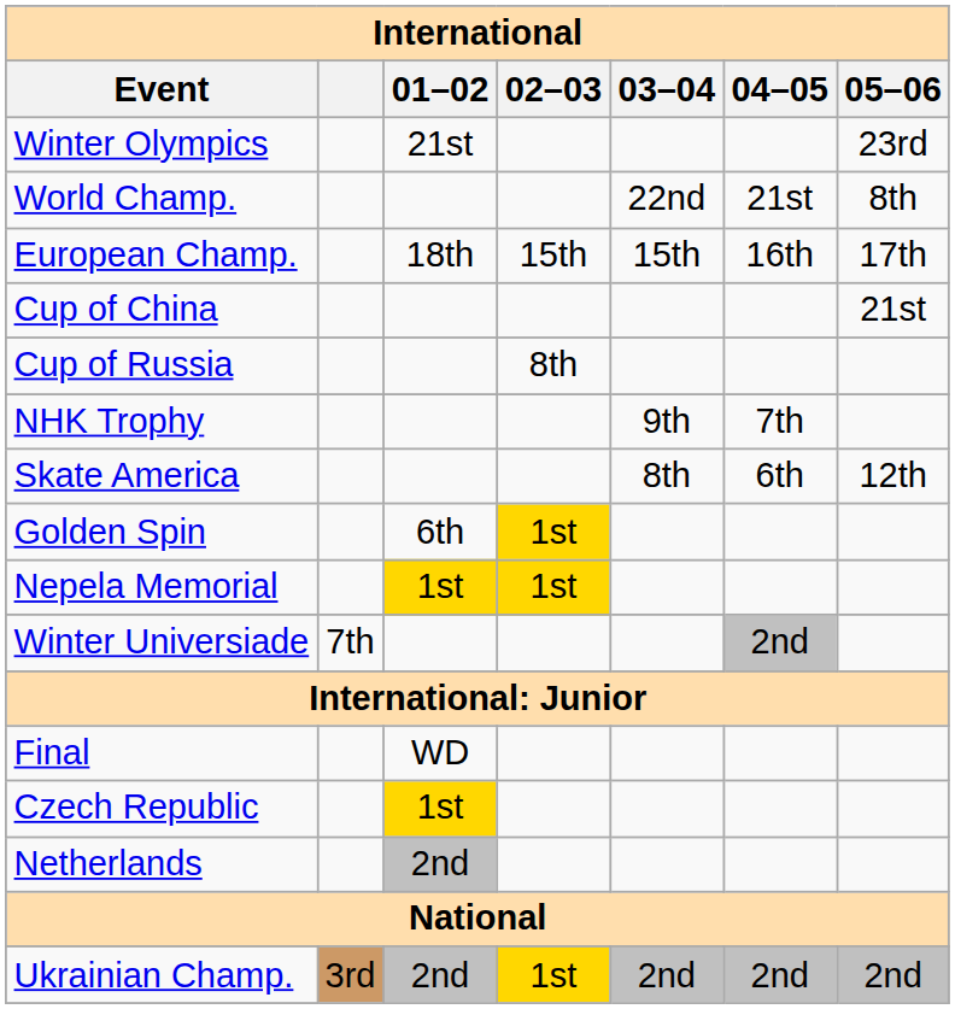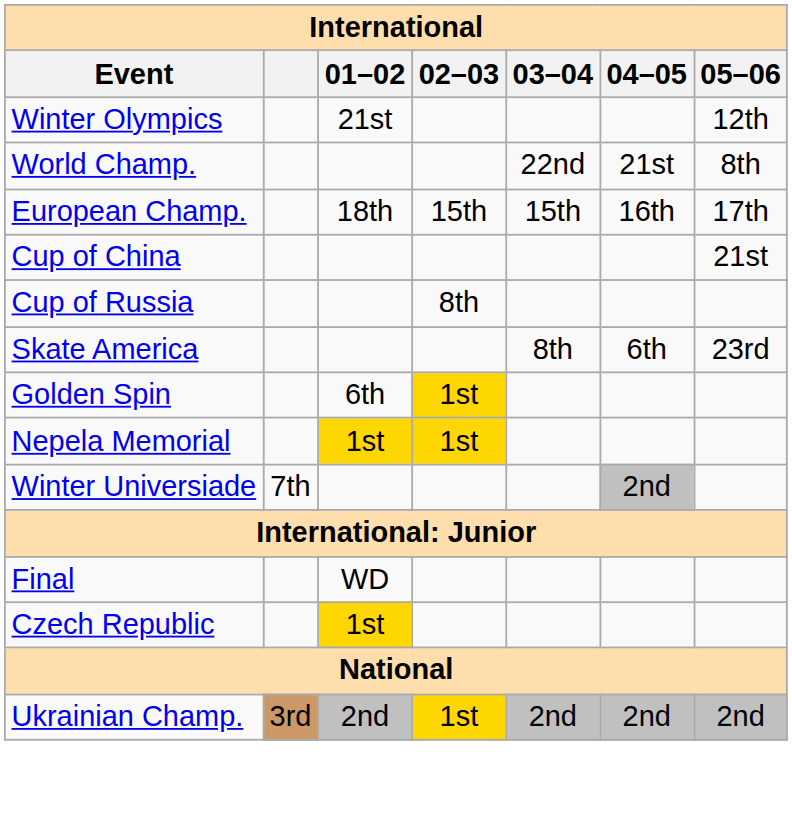 <table class="wikitable" style="text-align:center">
 <tr>
 <th colspan="7" style="background:#ffdead; text-align:center;">International</th>
 </tr>
 <tr>
 <th>Event</th>
 <th></th>
 <th>01–02</th>
 <th>02–03</th>
 <th>03–04</th>
 <th>04–05</th>
 <th>05–06</th>
 </tr>
 <tr>
 <td align=left><a href='#'>Winter Olympics</a></td>
 <td></td>
 <td>21st</td>
 <td></td>
 <td></td>
 <td></td>
-<td>23rd</td>
+<td>12th</td>
 </tr>
 <tr>
 <td align=left><a href='#'>World Champ.</a></td>
 <td></td>
 <td></td>
 <td></td>
 <td>22nd</td>
 <td>21st</td>
 <td>8th</td>
 </tr>
 <tr>
 <td align=left><a href='#'>European Champ.</a></td>
 <td></td>
 <td>18th</td>
 <td>15th</td>
 <td>15th</td>
 <td>16th</td>
 <td>17th</td>
 </tr>
 <tr>
 <td align=left> <a href='#'>Cup of China</a></td>
 <td></td>
 <td></td>
 <td></td>
 <td></td>
 <td></td>
 <td>21st</td>
 </tr>
 <tr>
 <td align=left>  <a href='#'>Cup of Russia</a></td>
 <td></td>
 <td></td>
 <td>8th</td>
 <td></td>
 <td></td>
 <td></td>
 </tr>
 <tr>
-<td align=left>  <a href='#'>NHK Trophy</a></td>
-<td></td>
-<td></td>
-<td></td>
-<td>9th</td>
-<td>7th</td>
-<td></td>
-</tr>
-<tr>
 <td align=left>  <a href='#'>Skate America</a></td>
 <td></td>
 <td></td>
 <td></td>
 <td>8th</td>
 <td>6th</td>
-<td>12th</td>
+<td>23rd</td>
 </tr>
 <tr>
 <td align=left><a href='#'>Golden Spin</a></td>
 <td></td>
 <td>6th</td>
 <td bgcolor=gold>1st</td>
 <td></td>
 <td></td>
 <td></td>
 </tr>
 <tr>
 <td align=left><a href='#'>Nepela Memorial</a></td>
 <td></td>
 <td bgcolor=gold>1st</td>
 <td bgcolor=gold>1st</td>
 <td></td>
 <td></td>
 <td></td>
 </tr>
 <tr>
 <td align=left><a href='#'>Winter Universiade</a></td>
 <td>7th</td>
 <td></td>
 <td></td>
 <td></td>
 <td bgcolor=silver>2nd</td>
 <td></td>
 </tr>
 <tr>
 <th colspan="7" style="background:#ffdead; text-align:center;">International: Junior</th>
 </tr>
 <tr>
 <td align=left> <a href='#'>Final</a></td>
 <td></td>
 <td>WD</td>
 <td></td>
 <td></td>
 <td></td>
 <td></td>
 </tr>
 <tr>
 <td align=left> <a href='#'>Czech Republic</a></td>
 <td></td>
 <td bgcolor=gold>1st</td>
 <td></td>
 <td></td>
 <td></td>
 <td></td>
 </tr>
 <tr>
-<td align=left> <a href='#'>Netherlands</a></td>
-<td></td>
-<td bgcolor=silver>2nd</td>
-<td></td>
-<td></td>
-<td></td>
-<td></td>
-</tr>
-<tr>
 <th colspan="7" style="background:#ffdead; text-align:center;">National</th>
 </tr>
 <tr>
 <td align=left><a href='#'>Ukrainian Champ.</a></td>
 <td bgcolor=cc9966>3rd</td>
 <td bgcolor=silver>2nd</td>
 <td bgcolor=gold>1st</td>
 <td bgcolor=silver>2nd</td>
 <td bgcolor=silver>2nd</td>
 <td bgcolor=silver>2nd</td>
 </tr>
 </table>
